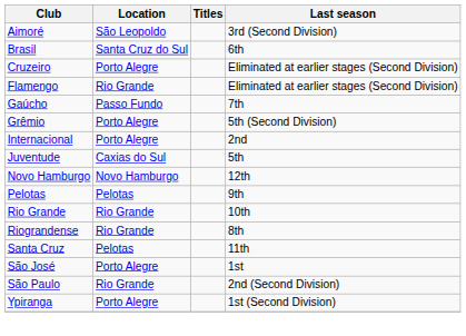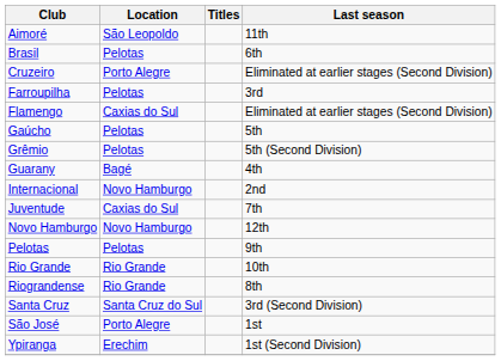 <table class="wikitable">
 <tr>
 <th>Club</th>
 <th>Location</th>
 <th>Titles</th>
 <th>Last season</th>
 </tr>
 <tr>
 <td><a href='#'>Aimoré</a></td>
 <td><a href='#'>São Leopoldo</a></td>
 <td></td>
-<td>3rd (Second Division)</td>
+<td>11th</td>
 </tr>
 <tr>
 <td><a href='#'>Brasil</a></td>
-<td><a href='#'>Santa Cruz do Sul</a></td>
+<td><a href='#'>Pelotas</a></td>
 <td></td>
 <td>6th</td>
 </tr>
 <tr>
 <td><a href='#'>Cruzeiro</a></td>
 <td><a href='#'>Porto Alegre</a></td>
 <td></td>
 <td>Eliminated at earlier stages (Second Division)</td>
 </tr>
 <tr>
+<td><a href='#'>Farroupilha</a></td>
+<td><a href='#'>Pelotas</a></td>
+<td></td>
+<td>3rd</td>
+</tr>
+<tr>
 <td><a href='#'>Flamengo</a></td>
-<td><a href='#'>Rio Grande</a></td>
+<td><a href='#'>Caxias do Sul</a></td>
 <td></td>
 <td>Eliminated at earlier stages (Second Division)</td>
 </tr>
 <tr>
 <td><a href='#'>Gaúcho</a></td>
-<td><a href='#'>Passo Fundo</a></td>
+<td><a href='#'>Pelotas</a></td>
 <td></td>
-<td>7th</td>
+<td>5th</td>
 </tr>
 <tr>
 <td><a href='#'>Grêmio</a></td>
-<td><a href='#'>Porto Alegre</a></td>
+<td><a href='#'>Pelotas</a></td>
 <td></td>
 <td>5th (Second Division)</td>
 </tr>
 <tr>
+<td><a href='#'>Guarany</a></td>
+<td><a href='#'>Bagé</a></td>
+<td></td>
+<td>4th</td>
+</tr>
+<tr>
 <td><a href='#'>Internacional</a></td>
-<td><a href='#'>Porto Alegre</a></td>
+<td><a href='#'>Novo Hamburgo</a></td>
 <td></td>
 <td>2nd</td>
 </tr>
 <tr>
 <td><a href='#'>Juventude</a></td>
 <td><a href='#'>Caxias do Sul</a></td>
 <td></td>
-<td>5th</td>
+<td>7th</td>
 </tr>
 <tr>
 <td><a href='#'>Novo Hamburgo</a></td>
 <td><a href='#'>Novo Hamburgo</a></td>
 <td></td>
 <td>12th</td>
 </tr>
 <tr>
 <td><a href='#'>Pelotas</a></td>
 <td><a href='#'>Pelotas</a></td>
 <td></td>
 <td>9th</td>
 </tr>
 <tr>
 <td><a href='#'>Rio Grande</a></td>
 <td><a href='#'>Rio Grande</a></td>
 <td></td>
 <td>10th</td>
 </tr>
 <tr>
 <td><a href='#'>Riograndense</a></td>
 <td><a href='#'>Rio Grande</a></td>
 <td></td>
 <td>8th</td>
 </tr>
 <tr>
 <td><a href='#'>Santa Cruz</a></td>
-<td><a href='#'>Pelotas</a></td>
+<td><a href='#'>Santa Cruz do Sul</a></td>
 <td></td>
-<td>11th</td>
+<td>3rd (Second Division)</td>
 </tr>
 <tr>
 <td><a href='#'>São José</a></td>
 <td><a href='#'>Porto Alegre</a></td>
 <td></td>
 <td>1st</td>
 </tr>
 <tr>
-<td><a href='#'>São Paulo</a></td>
-<td><a href='#'>Rio Grande</a></td>
-<td></td>
-<td>2nd (Second Division)</td>
-</tr>
-<tr>
 <td><a href='#'>Ypiranga</a></td>
-<td><a href='#'>Porto Alegre</a></td>
+<td><a href='#'>Erechim</a></td>
 <td></td>
 <td>1st (Second Division)</td>
 </tr>
 <tr>
 </tr>
 </table>
